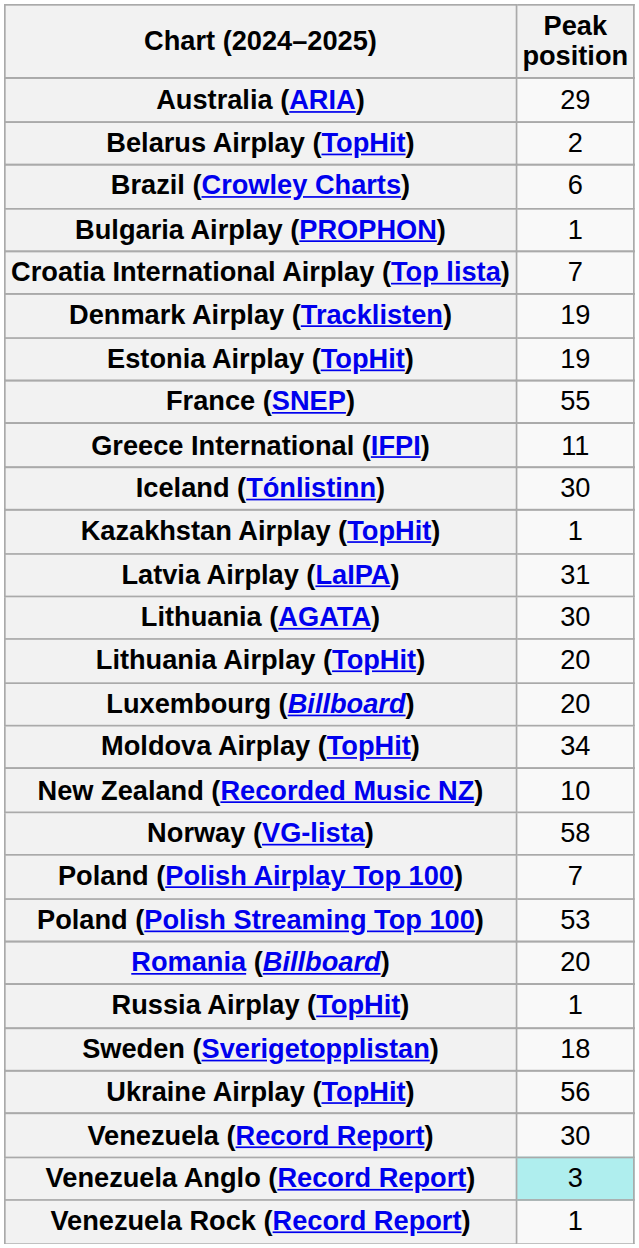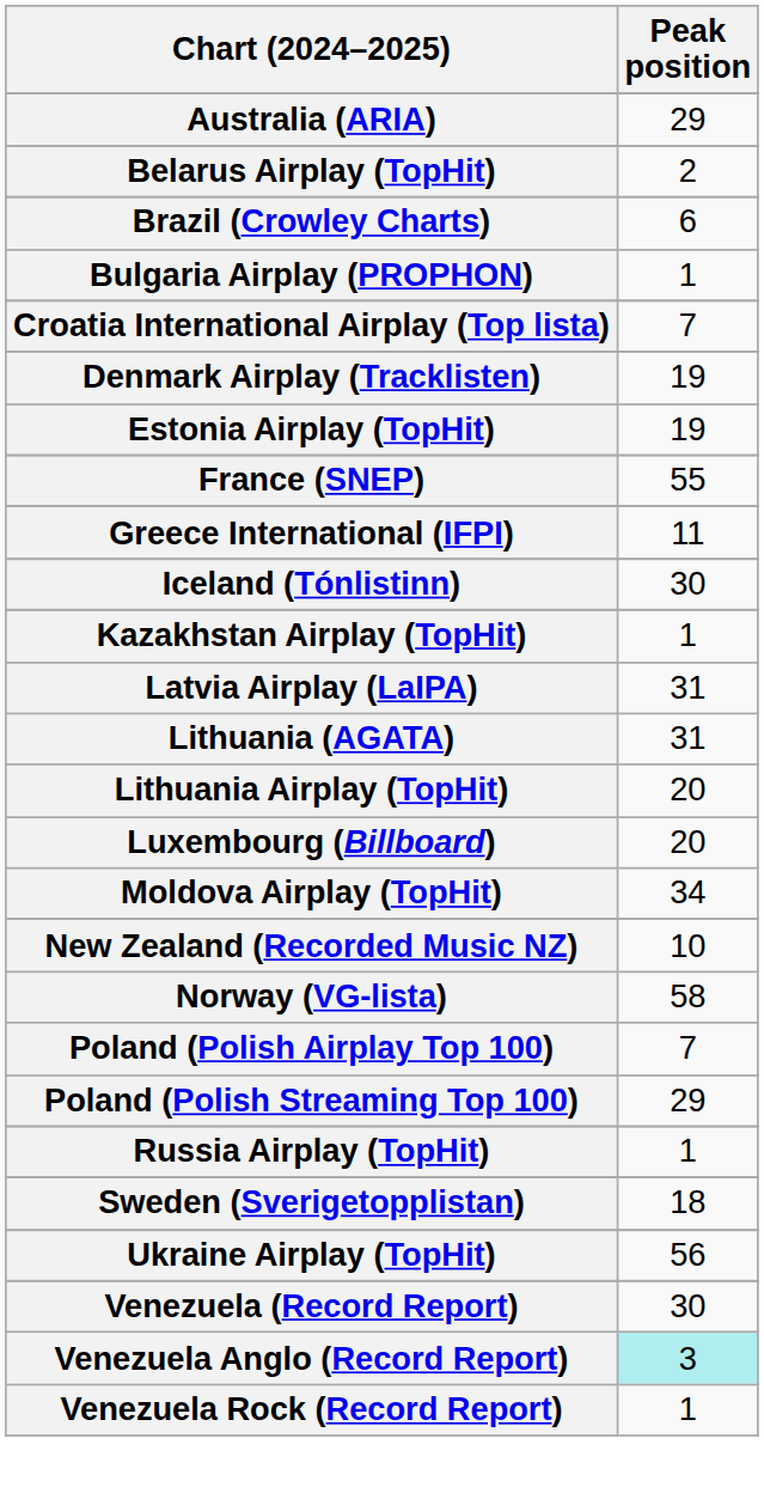 <table class="wikitable sortable plainrowheaders" style="text-align:center">
 <tr>
 <th scope="col">Chart (2024–2025)</th>
 <th scope="col">Peak<br>position</th>
 </tr>
 <tr>
 </tr>
 <tr>
 <th scope="row">Australia (<a href='#'>ARIA</a>)</th>
 <td>29</td>
 </tr>
 <tr>
 </tr>
 <tr>
 <th scope="row">Belarus Airplay (<a href='#'>TopHit</a>)</th>
 <td>2</td>
 </tr>
 <tr>
 </tr>
 <tr>
 </tr>
 <tr>
 <th scope="row">Brazil (<a href='#'>Crowley Charts</a>)</th>
 <td>6</td>
 </tr>
 <tr>
 <th scope="row">Bulgaria Airplay (<a href='#'>PROPHON</a>)</th>
 <td>1</td>
 </tr>
 <tr>
 </tr>
 <tr>
 </tr>
 <tr>
 </tr>
 <tr>
 </tr>
 <tr>
 </tr>
 <tr>
 <th scope="row">Croatia International Airplay (<a href='#'>Top lista</a>)</th>
 <td>7</td>
 </tr>
 <tr>
 </tr>
 <tr>
 </tr>
 <tr>
 <th scope="row">Denmark Airplay (<a href='#'>Tracklisten</a>)</th>
 <td>19</td>
 </tr>
 <tr>
 <th scope="row">Estonia Airplay (<a href='#'>TopHit</a>)</th>
 <td>19</td>
 </tr>
 <tr>
 </tr>
 <tr>
 <th scope="row">France (<a href='#'>SNEP</a>)</th>
 <td>55</td>
 </tr>
 <tr>
 </tr>
 <tr>
 </tr>
 <tr>
 <th scope="row">Greece International (<a href='#'>IFPI</a>)</th>
 <td>11</td>
 </tr>
 <tr>
 </tr>
 <tr>
 </tr>
 <tr>
 <th scope="row">Iceland (<a href='#'>Tónlistinn</a>)</th>
 <td>30</td>
 </tr>
 <tr>
 </tr>
 <tr>
 <th scope="row">Kazakhstan Airplay (<a href='#'>TopHit</a>)</th>
 <td>1</td>
 </tr>
 <tr>
 <th scope="row">Latvia Airplay (<a href='#'>LaIPA</a>)</th>
 <td>31</td>
 </tr>
 <tr>
 <th scope="row">Lithuania (<a href='#'>AGATA</a>)</th>
-<td>30</td>
+<td>31</td>
 </tr>
 <tr>
 <th scope="row">Lithuania Airplay (<a href='#'>TopHit</a>)</th>
 <td>20</td>
 </tr>
 <tr>
 <th scope="row">Luxembourg (<em><a href='#'>Billboard</a></em>)</th>
 <td>20</td>
 </tr>
 <tr>
 <th scope="row">Moldova Airplay (<a href='#'>TopHit</a>)</th>
 <td>34</td>
 </tr>
 <tr>
 </tr>
 <tr>
 </tr>
 <tr>
 <th scope="row">New Zealand (<a href='#'>Recorded Music NZ</a>)</th>
 <td>10</td>
 </tr>
 <tr>
 <th scope="row">Norway (<a href='#'>VG-lista</a>)</th>
 <td>58</td>
 </tr>
 <tr>
 <th scope="row">Poland (<a href='#'>Polish Airplay Top 100</a>)</th>
 <td>7</td>
 </tr>
 <tr>
 <th scope="row">Poland (<a href='#'>Polish Streaming Top 100</a>)</th>
-<td>53</td>
+<td>29</td>
 </tr>
 <tr>
-</tr>
-<tr>
-<th scope="row"><a href='#'>Romania</a> (<em><a href='#'>Billboard</a></em>)</th>
-<td>20</td>
 </tr>
 <tr>
 </tr>
 <tr>
 </tr>
 <tr>
 <th scope="row">Russia Airplay (<a href='#'>TopHit</a>)</th>
 <td>1</td>
 </tr>
 <tr>
 </tr>
 <tr>
 </tr>
 <tr>
 </tr>
 <tr>
 <th scope="row">Sweden (<a href='#'>Sverigetopplistan</a>)</th>
 <td>18</td>
 </tr>
 <tr>
 </tr>
 <tr>
 <th scope="row">Ukraine Airplay (<a href='#'>TopHit</a>)</th>
 <td>56</td>
 </tr>
 <tr>
 </tr>
 <tr>
 </tr>
 <tr>
 </tr>
 <tr>
 </tr>
 <tr>
 </tr>
 <tr>
 </tr>
 <tr>
 </tr>
 <tr>
 </tr>
 <tr>
 <th scope="row">Venezuela (<a href='#'>Record Report</a>)</th>
 <td>30</td>
 </tr>
 <tr>
 <th scope="row">Venezuela Anglo (<a href='#'>Record Report</a>)</th>
 <td style="background: paleturquoise;">3</td>
 </tr>
 <tr>
 <th scope="row">Venezuela Rock (<a href='#'>Record Report</a>)</th>
 <td>1</td>
 </tr>
 </table>
